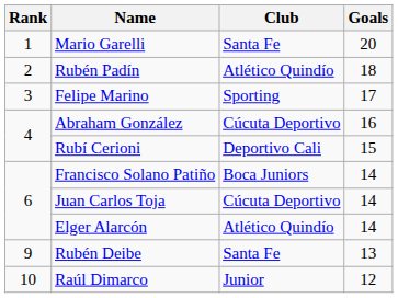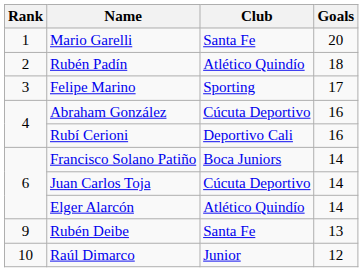 <table class="wikitable">
 <tr>
 <th>Rank</th>
 <th>Name</th>
 <th>Club</th>
 <th>Goals</th>
 </tr>
 <tr>
 <td align=center>1</td>
 <td> <a href='#'>Mario Garelli</a></td>
 <td><a href='#'>Santa Fe</a></td>
 <td align=center>20</td>
 </tr>
 <tr>
 <td align=center>2</td>
 <td> <a href='#'>Rubén Padín</a></td>
 <td><a href='#'>Atlético Quindío</a></td>
 <td align=center>18</td>
 </tr>
 <tr>
 <td align=center>3</td>
 <td> <a href='#'>Felipe Marino</a></td>
 <td><a href='#'>Sporting</a></td>
 <td align=center>17</td>
 </tr>
 <tr>
 <td rowspan=2 align=center>4</td>
 <td> <a href='#'>Abraham González</a></td>
 <td><a href='#'>Cúcuta Deportivo</a></td>
 <td align=center>16</td>
 </tr>
 <tr>
 <td> <a href='#'>Rubí Cerioni</a></td>
 <td><a href='#'>Deportivo Cali</a></td>
-<td align=center>15</td>
+<td align=center>16</td>
 </tr>
 <tr>
 <td rowspan=3 align=center>6</td>
 <td> <a href='#'>Francisco Solano Patiño</a></td>
 <td><a href='#'>Boca Juniors</a></td>
 <td align=center>14</td>
 </tr>
 <tr>
 <td> <a href='#'>Juan Carlos Toja</a></td>
 <td><a href='#'>Cúcuta Deportivo</a></td>
 <td align=center>14</td>
 </tr>
 <tr>
 <td> <a href='#'>Elger Alarcón</a></td>
 <td><a href='#'>Atlético Quindío</a></td>
 <td align=center>14</td>
 </tr>
 <tr>
 <td align=center>9</td>
 <td> <a href='#'>Rubén Deibe</a></td>
 <td><a href='#'>Santa Fe</a></td>
 <td align=center>13</td>
 </tr>
 <tr>
 <td align=center>10</td>
 <td> <a href='#'>Raúl Dimarco</a></td>
 <td><a href='#'>Junior</a></td>
 <td align=center>12</td>
 </tr>
 </table>
